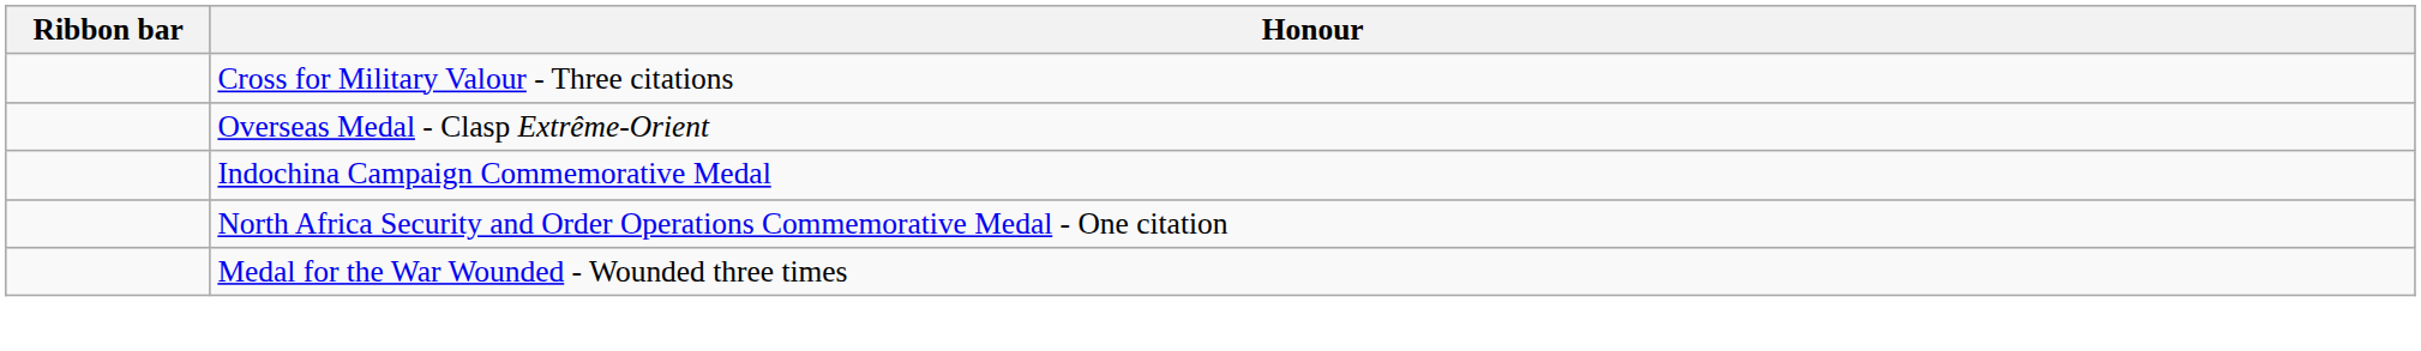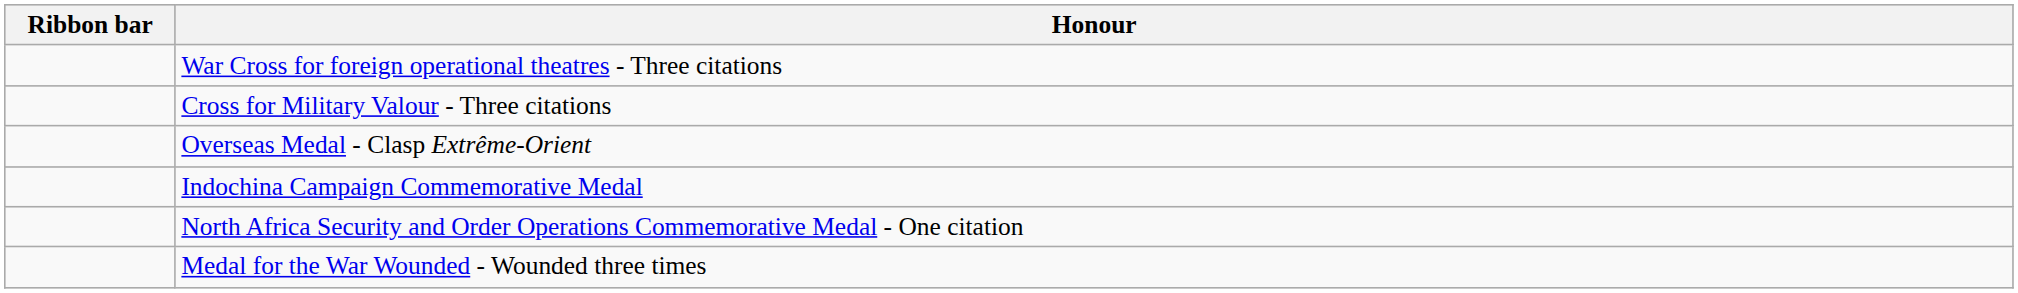 <table class="wikitable"  style="width: 100%">
 <tr>
 <th style="width:100px;">Ribbon bar</th>
 <th>Honour</th>
+</tr>
+<tr>
+<td><span></span><span></span><span></span></td>
+<td><a href='#'>War Cross for foreign operational theatres</a> - Three citations</td>
 </tr>
 <tr>
 <td><span></span><span></span><span></span></td>
 <td><a href='#'>Cross for Military Valour</a> - Three citations</td>
 </tr>
 <tr>
 <td></td>
 <td><a href='#'>Overseas Medal</a> - Clasp <em>Extrême-Orient</em></td>
 </tr>
 <tr>
 <td></td>
 <td><a href='#'>Indochina Campaign Commemorative Medal</a></td>
 </tr>
 <tr>
 <td><span></span></td>
 <td><a href='#'>North Africa Security and Order Operations Commemorative Medal</a> - One citation</td>
 </tr>
 <tr>
 <td><span></span><span></span><span></span></td>
 <td><a href='#'>Medal for the War Wounded</a> - Wounded three times</td>
 </tr>
 </table>
